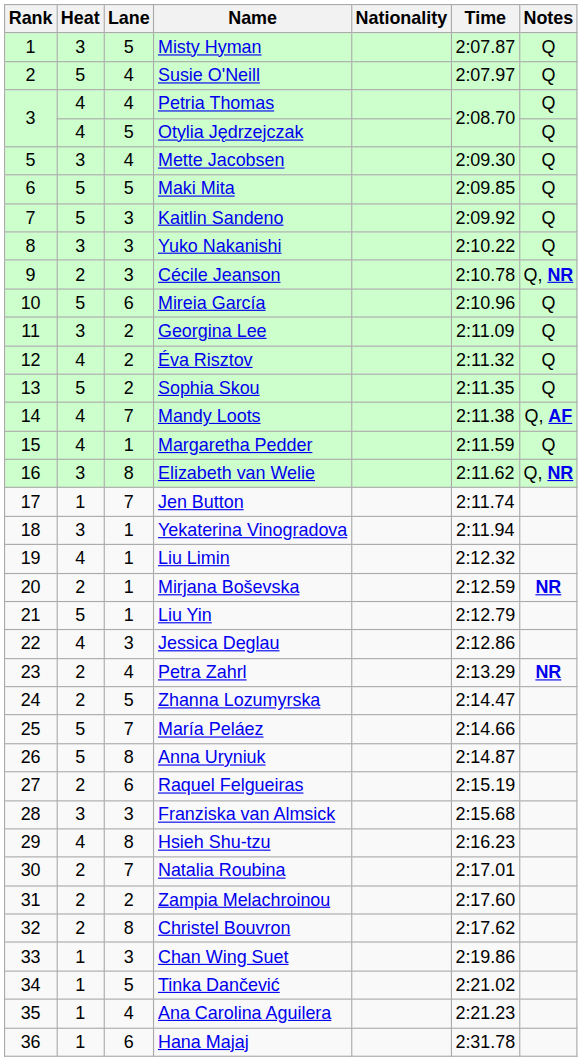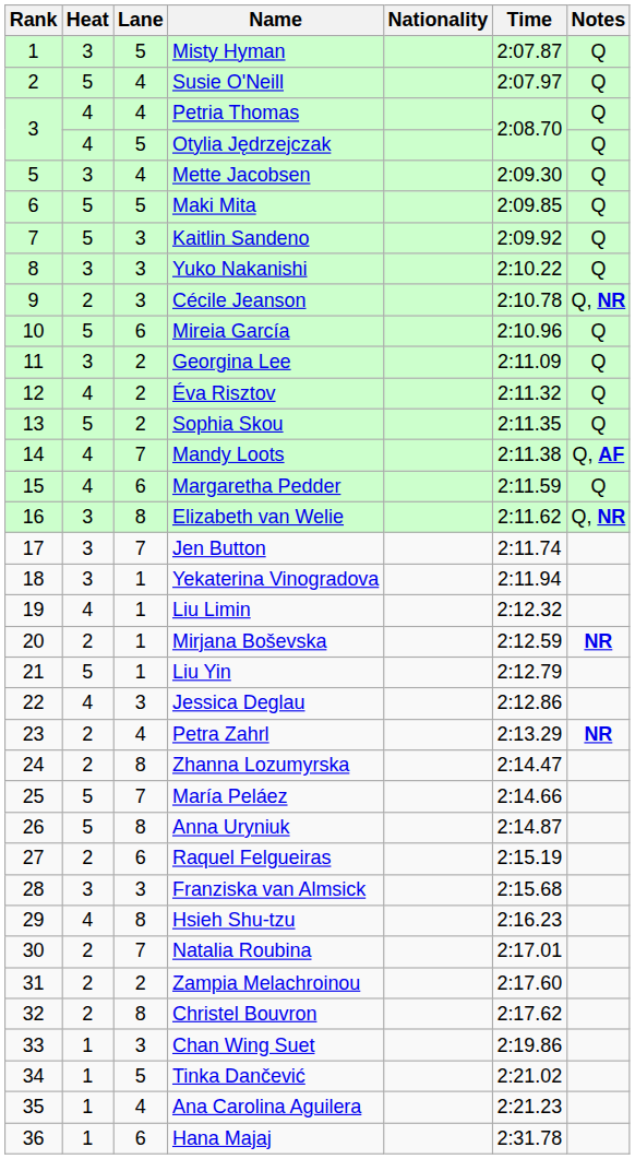 <table class="wikitable sortable" style="text-align:center">
 <tr>
 <th>Rank</th>
 <th>Heat</th>
 <th>Lane</th>
 <th>Name</th>
 <th>Nationality</th>
 <th>Time</th>
 <th>Notes</th>
 </tr>
 <tr bgcolor=#cfc>
 <td>1</td>
 <td>3</td>
 <td>5</td>
 <td align=left><a href='#'>Misty Hyman</a></td>
 <td align=left></td>
 <td>2:07.87</td>
 <td>Q</td>
 </tr>
 <tr bgcolor=#cfc>
 <td>2</td>
 <td>5</td>
 <td>4</td>
 <td align=left><a href='#'>Susie O'Neill</a></td>
 <td align=left></td>
 <td>2:07.97</td>
 <td>Q</td>
 </tr>
 <tr bgcolor=#cfc>
 <td rowspan=2>3</td>
 <td>4</td>
 <td>4</td>
 <td align=left><a href='#'>Petria Thomas</a></td>
 <td align=left></td>
 <td rowspan=2>2:08.70</td>
 <td>Q</td>
 </tr>
 <tr bgcolor=#cfc>
 <td>4</td>
 <td>5</td>
 <td align=left><a href='#'>Otylia Jędrzejczak</a></td>
 <td align=left></td>
 <td>Q</td>
 </tr>
 <tr bgcolor=#cfc>
 <td>5</td>
 <td>3</td>
 <td>4</td>
 <td align=left><a href='#'>Mette Jacobsen</a></td>
 <td align=left></td>
 <td>2:09.30</td>
 <td>Q</td>
 </tr>
 <tr bgcolor=#cfc>
 <td>6</td>
 <td>5</td>
 <td>5</td>
 <td align=left><a href='#'>Maki Mita</a></td>
 <td align=left></td>
 <td>2:09.85</td>
 <td>Q</td>
 </tr>
 <tr bgcolor=#cfc>
 <td>7</td>
 <td>5</td>
 <td>3</td>
 <td align=left><a href='#'>Kaitlin Sandeno</a></td>
 <td align=left></td>
 <td>2:09.92</td>
 <td>Q</td>
 </tr>
 <tr bgcolor=#cfc>
 <td>8</td>
 <td>3</td>
 <td>3</td>
 <td align=left><a href='#'>Yuko Nakanishi</a></td>
 <td align=left></td>
 <td>2:10.22</td>
 <td>Q</td>
 </tr>
 <tr bgcolor=#cfc>
 <td>9</td>
 <td>2</td>
 <td>3</td>
 <td align=left><a href='#'>Cécile Jeanson</a></td>
 <td align=left></td>
 <td>2:10.78</td>
 <td>Q, <strong><a href='#'>NR</a></strong></td>
 </tr>
 <tr bgcolor=#cfc>
 <td>10</td>
 <td>5</td>
 <td>6</td>
 <td align=left><a href='#'>Mireia García</a></td>
 <td align=left></td>
 <td>2:10.96</td>
 <td>Q</td>
 </tr>
 <tr bgcolor=#cfc>
 <td>11</td>
 <td>3</td>
 <td>2</td>
 <td align=left><a href='#'>Georgina Lee</a></td>
 <td align=left></td>
 <td>2:11.09</td>
 <td>Q</td>
 </tr>
 <tr bgcolor=#cfc>
 <td>12</td>
 <td>4</td>
 <td>2</td>
 <td align=left><a href='#'>Éva Risztov</a></td>
 <td align=left></td>
 <td>2:11.32</td>
 <td>Q</td>
 </tr>
 <tr bgcolor=#cfc>
 <td>13</td>
 <td>5</td>
 <td>2</td>
 <td align=left><a href='#'>Sophia Skou</a></td>
 <td align=left></td>
 <td>2:11.35</td>
 <td>Q</td>
 </tr>
 <tr bgcolor=#cfc>
 <td>14</td>
 <td>4</td>
 <td>7</td>
 <td align=left><a href='#'>Mandy Loots</a></td>
 <td align=left></td>
 <td>2:11.38</td>
 <td>Q, <strong><a href='#'>AF</a></strong></td>
 </tr>
 <tr bgcolor=#cfc>
 <td>15</td>
 <td>4</td>
-<td>1</td>
+<td>6</td>
 <td align=left><a href='#'>Margaretha Pedder</a></td>
 <td align=left></td>
 <td>2:11.59</td>
 <td>Q</td>
 </tr>
 <tr bgcolor=#cfc>
 <td>16</td>
 <td>3</td>
 <td>8</td>
 <td align=left><a href='#'>Elizabeth van Welie</a></td>
 <td align=left></td>
 <td>2:11.62</td>
 <td>Q, <strong><a href='#'>NR</a></strong></td>
 </tr>
 <tr>
 <td>17</td>
-<td>1</td>
+<td>3</td>
 <td>7</td>
 <td align=left><a href='#'>Jen Button</a></td>
 <td align=left></td>
 <td>2:11.74</td>
 <td></td>
 </tr>
 <tr>
 <td>18</td>
 <td>3</td>
 <td>1</td>
 <td align=left><a href='#'>Yekaterina Vinogradova</a></td>
 <td align=left></td>
 <td>2:11.94</td>
 <td></td>
 </tr>
 <tr>
 <td>19</td>
 <td>4</td>
 <td>1</td>
 <td align=left><a href='#'>Liu Limin</a></td>
 <td align=left></td>
 <td>2:12.32</td>
 <td></td>
 </tr>
 <tr>
 <td>20</td>
 <td>2</td>
 <td>1</td>
 <td align=left><a href='#'>Mirjana Boševska</a></td>
 <td align=left></td>
 <td>2:12.59</td>
 <td><strong><a href='#'>NR</a></strong></td>
 </tr>
 <tr>
 <td>21</td>
 <td>5</td>
 <td>1</td>
 <td align=left><a href='#'>Liu Yin</a></td>
 <td align=left></td>
 <td>2:12.79</td>
 <td></td>
 </tr>
 <tr>
 <td>22</td>
 <td>4</td>
 <td>3</td>
 <td align=left><a href='#'>Jessica Deglau</a></td>
 <td align=left></td>
 <td>2:12.86</td>
 <td></td>
 </tr>
 <tr>
 <td>23</td>
 <td>2</td>
 <td>4</td>
 <td align=left><a href='#'>Petra Zahrl</a></td>
 <td align=left></td>
 <td>2:13.29</td>
 <td><strong><a href='#'>NR</a></strong></td>
 </tr>
 <tr>
 <td>24</td>
 <td>2</td>
-<td>5</td>
+<td>8</td>
 <td align=left><a href='#'>Zhanna Lozumyrska</a></td>
 <td align=left></td>
 <td>2:14.47</td>
 <td></td>
 </tr>
 <tr>
 <td>25</td>
 <td>5</td>
 <td>7</td>
 <td align=left><a href='#'>María Peláez</a></td>
 <td align=left></td>
 <td>2:14.66</td>
 <td></td>
 </tr>
 <tr>
 <td>26</td>
 <td>5</td>
 <td>8</td>
 <td align=left><a href='#'>Anna Uryniuk</a></td>
 <td align=left></td>
 <td>2:14.87</td>
 <td></td>
 </tr>
 <tr>
 <td>27</td>
 <td>2</td>
 <td>6</td>
 <td align=left><a href='#'>Raquel Felgueiras</a></td>
 <td align=left></td>
 <td>2:15.19</td>
 <td></td>
 </tr>
 <tr>
 <td>28</td>
 <td>3</td>
 <td>3</td>
 <td align=left><a href='#'>Franziska van Almsick</a></td>
 <td align=left></td>
 <td>2:15.68</td>
 <td></td>
 </tr>
 <tr>
 <td>29</td>
 <td>4</td>
 <td>8</td>
 <td align=left><a href='#'>Hsieh Shu-tzu</a></td>
 <td align=left></td>
 <td>2:16.23</td>
 <td></td>
 </tr>
 <tr>
 <td>30</td>
 <td>2</td>
 <td>7</td>
 <td align=left><a href='#'>Natalia Roubina</a></td>
 <td align=left></td>
 <td>2:17.01</td>
 <td></td>
 </tr>
 <tr>
 <td>31</td>
 <td>2</td>
 <td>2</td>
 <td align=left><a href='#'>Zampia Melachroinou</a></td>
 <td align=left></td>
 <td>2:17.60</td>
 <td></td>
 </tr>
 <tr>
 <td>32</td>
 <td>2</td>
 <td>8</td>
 <td align=left><a href='#'>Christel Bouvron</a></td>
 <td align=left></td>
 <td>2:17.62</td>
 <td></td>
 </tr>
 <tr>
 <td>33</td>
 <td>1</td>
 <td>3</td>
 <td align=left><a href='#'>Chan Wing Suet</a></td>
 <td align=left></td>
 <td>2:19.86</td>
 <td></td>
 </tr>
 <tr>
 <td>34</td>
 <td>1</td>
 <td>5</td>
 <td align=left><a href='#'>Tinka Dančević</a></td>
 <td align=left></td>
 <td>2:21.02</td>
 <td></td>
 </tr>
 <tr>
 <td>35</td>
 <td>1</td>
 <td>4</td>
 <td align=left><a href='#'>Ana Carolina Aguilera</a></td>
 <td align=left></td>
 <td>2:21.23</td>
 <td></td>
 </tr>
 <tr>
 <td>36</td>
 <td>1</td>
 <td>6</td>
 <td align=left><a href='#'>Hana Majaj</a></td>
 <td align=left></td>
 <td>2:31.78</td>
 <td></td>
 </tr>
 </table>
